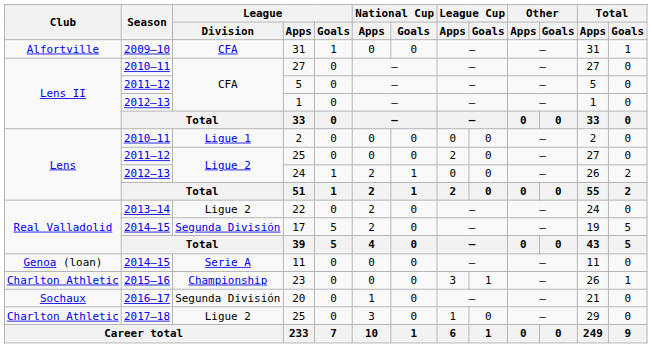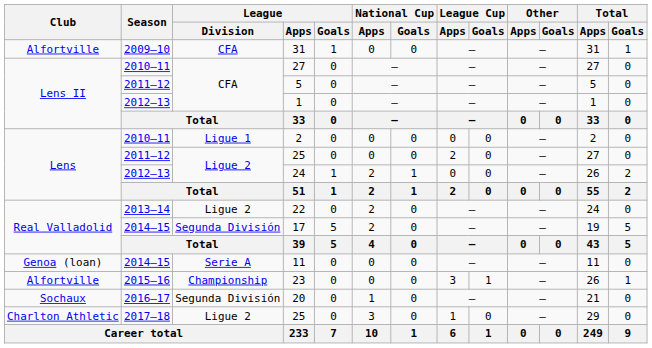 <table class="wikitable" style="text-align:center">
 <tr>
 <th rowspan="2">Club</th>
 <th rowspan="2">Season</th>
 <th colspan="3">League</th>
 <th colspan="2">National Cup</th>
 <th colspan="2">League Cup</th>
 <th colspan="2">Other</th>
 <th colspan="2">Total</th>
 </tr>
 <tr>
 <th>Division</th>
 <th>Apps</th>
 <th>Goals</th>
 <th>Apps</th>
 <th>Goals</th>
 <th>Apps</th>
 <th>Goals</th>
 <th>Apps</th>
 <th>Goals</th>
 <th>Apps</th>
 <th>Goals</th>
 </tr>
 <tr>
 <td><a href='#'>Alfortville</a></td>
 <td><a href='#'>2009–10</a></td>
 <td><a href='#'>CFA</a></td>
 <td>31</td>
 <td>1</td>
 <td>0</td>
 <td>0</td>
 <td colspan="2">—</td>
 <td colspan="2">—</td>
 <td>31</td>
 <td>1</td>
 </tr>
 <tr>
 <td rowspan="4"><a href='#'>Lens II</a></td>
 <td><a href='#'>2010–11</a></td>
 <td rowspan="3">CFA</td>
 <td>27</td>
 <td>0</td>
 <td colspan="2">—</td>
 <td colspan="2">—</td>
 <td colspan="2">—</td>
 <td>27</td>
 <td>0</td>
 </tr>
 <tr>
 <td><a href='#'>2011–12</a></td>
 <td>5</td>
 <td>0</td>
 <td colspan="2">—</td>
 <td colspan="2">—</td>
 <td colspan="2">—</td>
 <td>5</td>
 <td>0</td>
 </tr>
 <tr>
 <td><a href='#'>2012–13</a></td>
 <td>1</td>
 <td>0</td>
 <td colspan="2">—</td>
 <td colspan="2">—</td>
 <td colspan="2">—</td>
 <td>1</td>
 <td>0</td>
 </tr>
 <tr>
 <th colspan="2">Total</th>
 <th>33</th>
 <th>0</th>
 <th colspan="2">—</th>
 <th colspan="2">—</th>
 <th>0</th>
 <th>0</th>
 <th>33</th>
 <th>0</th>
 </tr>
 <tr>
 <td rowspan="4"><a href='#'>Lens</a></td>
 <td><a href='#'>2010–11</a></td>
 <td><a href='#'>Ligue 1</a></td>
 <td>2</td>
 <td>0</td>
 <td>0</td>
 <td>0</td>
 <td>0</td>
 <td>0</td>
 <td colspan="2">—</td>
 <td>2</td>
 <td>0</td>
 </tr>
 <tr>
 <td><a href='#'>2011–12</a></td>
 <td rowspan="2"><a href='#'>Ligue 2</a></td>
 <td>25</td>
 <td>0</td>
 <td>0</td>
 <td>0</td>
 <td>2</td>
 <td>0</td>
 <td colspan="2">—</td>
 <td>27</td>
 <td>0</td>
 </tr>
 <tr>
 <td><a href='#'>2012–13</a></td>
 <td>24</td>
 <td>1</td>
 <td>2</td>
 <td>1</td>
 <td>0</td>
 <td>0</td>
 <td colspan="2">—</td>
 <td>26</td>
 <td>2</td>
 </tr>
 <tr>
 <th colspan="2">Total</th>
 <th>51</th>
 <th>1</th>
 <th>2</th>
 <th>1</th>
 <th>2</th>
 <th>0</th>
 <th>0</th>
 <th>0</th>
 <th>55</th>
 <th>2</th>
 </tr>
 <tr>
 <td rowspan="3"><a href='#'>Real Valladolid</a></td>
 <td><a href='#'>2013–14</a></td>
 <td>Ligue 2</td>
 <td>22</td>
 <td>0</td>
 <td>2</td>
 <td>0</td>
 <td colspan="2">—</td>
 <td colspan="2">—</td>
 <td>24</td>
 <td>0</td>
 </tr>
 <tr>
 <td><a href='#'>2014–15</a></td>
 <td><a href='#'>Segunda División</a></td>
 <td>17</td>
 <td>5</td>
 <td>2</td>
 <td>0</td>
 <td colspan="2">—</td>
 <td colspan="2">—</td>
 <td>19</td>
 <td>5</td>
 </tr>
 <tr>
 <th colspan="2">Total</th>
 <th>39</th>
 <th>5</th>
 <th>4</th>
 <th>0</th>
 <th colspan="2">—</th>
 <th>0</th>
 <th>0</th>
 <th>43</th>
 <th>5</th>
 </tr>
 <tr>
 <td><a href='#'>Genoa</a> (loan)</td>
 <td><a href='#'>2014–15</a></td>
 <td><a href='#'>Serie A</a></td>
 <td>11</td>
 <td>0</td>
 <td>0</td>
 <td>0</td>
 <td colspan="2">—</td>
 <td colspan="2">—</td>
 <td>11</td>
 <td>0</td>
 </tr>
 <tr>
-<td><a href='#'>Charlton Athletic</a></td>
+<td><a href='#'>Alfortville</a></td>
 <td><a href='#'>2015–16</a></td>
 <td><a href='#'>Championship</a></td>
 <td>23</td>
 <td>0</td>
 <td>0</td>
 <td>0</td>
 <td>3</td>
 <td>1</td>
 <td colspan="2">—</td>
 <td>26</td>
 <td>1</td>
 </tr>
 <tr>
 <td><a href='#'>Sochaux</a></td>
 <td><a href='#'>2016–17</a></td>
 <td>Segunda División</td>
 <td>20</td>
 <td>0</td>
 <td>1</td>
 <td>0</td>
 <td colspan="2">—</td>
 <td colspan="2">—</td>
 <td>21</td>
 <td>0</td>
 </tr>
 <tr>
 <td><a href='#'>Charlton Athletic</a></td>
 <td><a href='#'>2017–18</a></td>
 <td>Ligue 2</td>
 <td>25</td>
 <td>0</td>
 <td>3</td>
 <td>0</td>
 <td>1</td>
 <td>0</td>
 <td colspan="2">—</td>
 <td>29</td>
 <td>0</td>
 </tr>
 <tr>
 <th colspan="3">Career total</th>
 <th>233</th>
 <th>7</th>
 <th>10</th>
 <th>1</th>
 <th>6</th>
 <th>1</th>
 <th>0</th>
 <th>0</th>
 <th>249</th>
 <th>9</th>
 </tr>
 </table>
